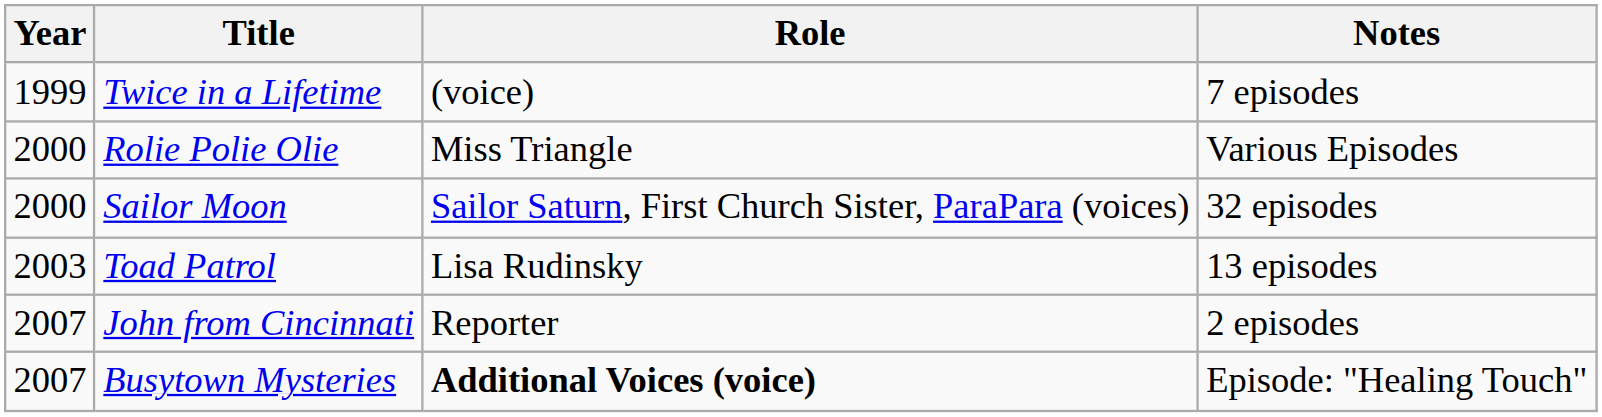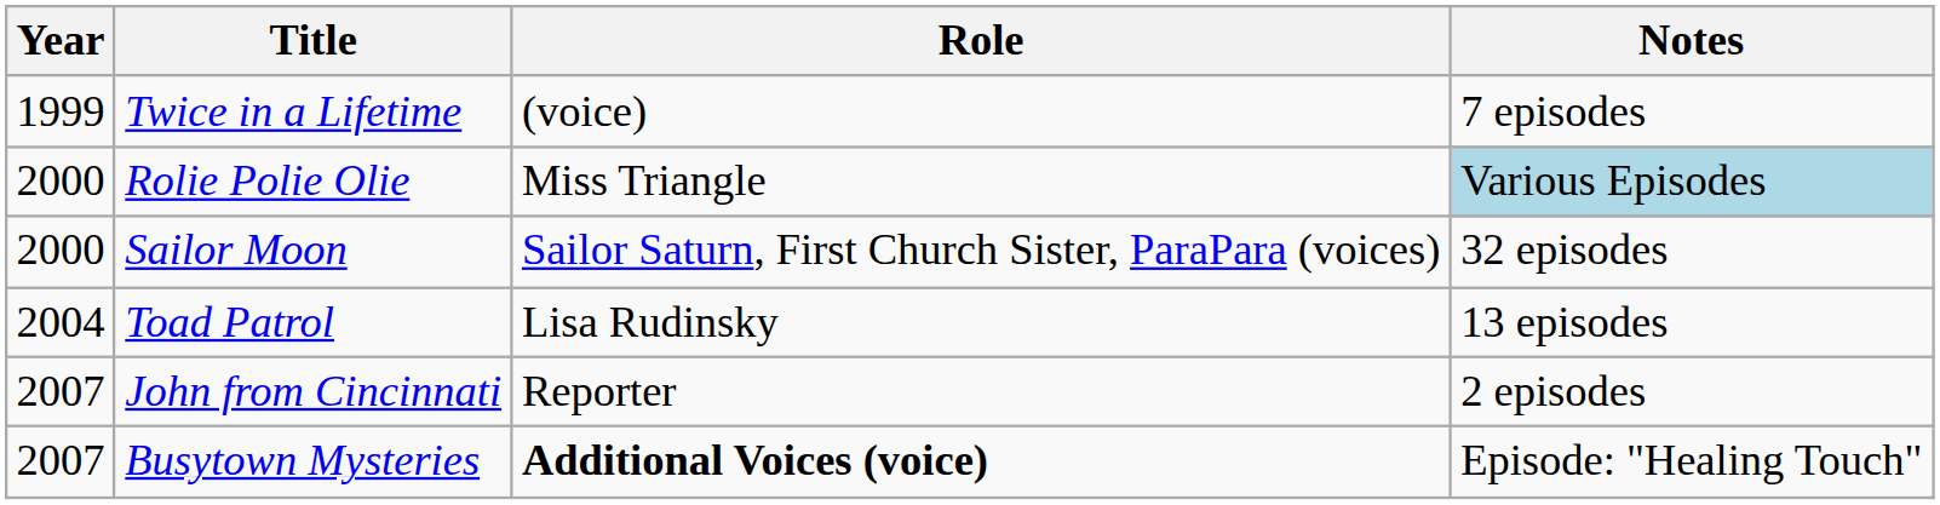 <table class="wikitable sortable">
 <tr>
 <th>Year</th>
 <th>Title</th>
 <th>Role</th>
 <th>Notes</th>
 </tr>
 <tr>
 <td>1999</td>
 <td><em><a href='#'>Twice in a Lifetime</a></em></td>
 <td>(voice)</td>
 <td>7 episodes</td>
 </tr>
 <tr>
 <td>2000</td>
 <td><em><a href='#'>Rolie Polie Olie</a></em></td>
 <td>Miss Triangle</td>
-<td>Various Episodes</td>
+<td style="background: lightblue;">Various Episodes</td>
 </tr>
 <tr>
 <td>2000</td>
 <td><em><a href='#'>Sailor Moon</a></em></td>
 <td><a href='#'>Sailor Saturn</a>, First Church Sister, <a href='#'>ParaPara</a> (voices)</td>
 <td>32 episodes</td>
 </tr>
 <tr>
-<td>2003</td>
+<td>2004</td>
 <td><em><a href='#'>Toad Patrol</a></em></td>
 <td>Lisa Rudinsky</td>
 <td>13 episodes</td>
 </tr>
 <tr>
 <td>2007</td>
 <td><em><a href='#'>John from Cincinnati</a></em></td>
 <td>Reporter</td>
 <td>2 episodes</td>
 </tr>
 <tr>
 <td>2007</td>
 <td><em><a href='#'>Busytown Mysteries</a></em></td>
 <td><strong>Additional Voices (voice)</strong></td>
 <td>Episode: "Healing Touch"</td>
 </tr>
 </table>
